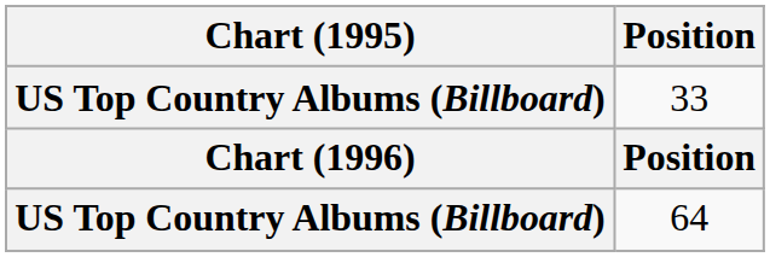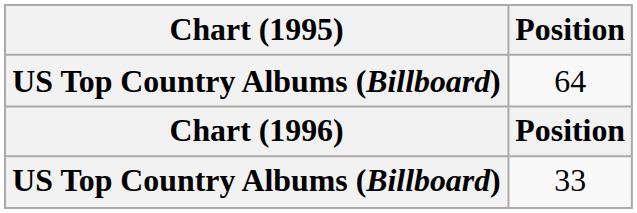 <table class="wikitable plainrowheaders" style="text-align:center">
 <tr>
 <th scope="col">Chart (1995)</th>
 <th scope="col">Position</th>
 </tr>
 <tr>
 <th scope="row">US Top Country Albums (<em>Billboard</em>)</th>
-<td>33</td>
+<td>64</td>
 </tr>
 <tr>
 <th scope="col">Chart (1996)</th>
 <th scope="col">Position</th>
 </tr>
 <tr>
 <th scope="row">US Top Country Albums (<em>Billboard</em>)</th>
-<td>64</td>
+<td>33</td>
 </tr>
 </table>
